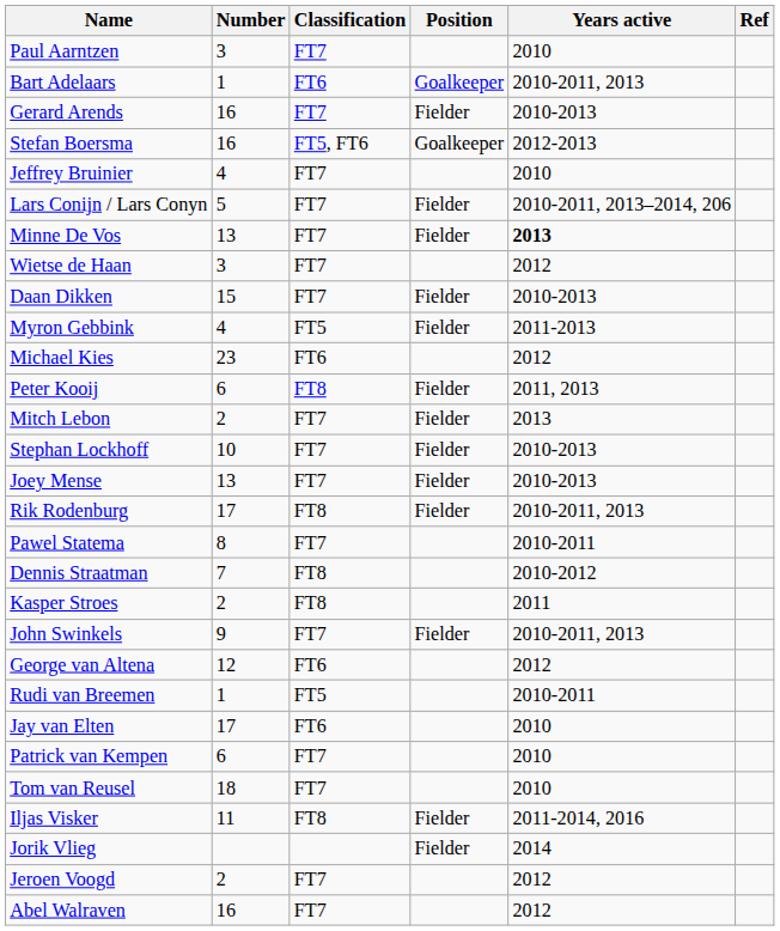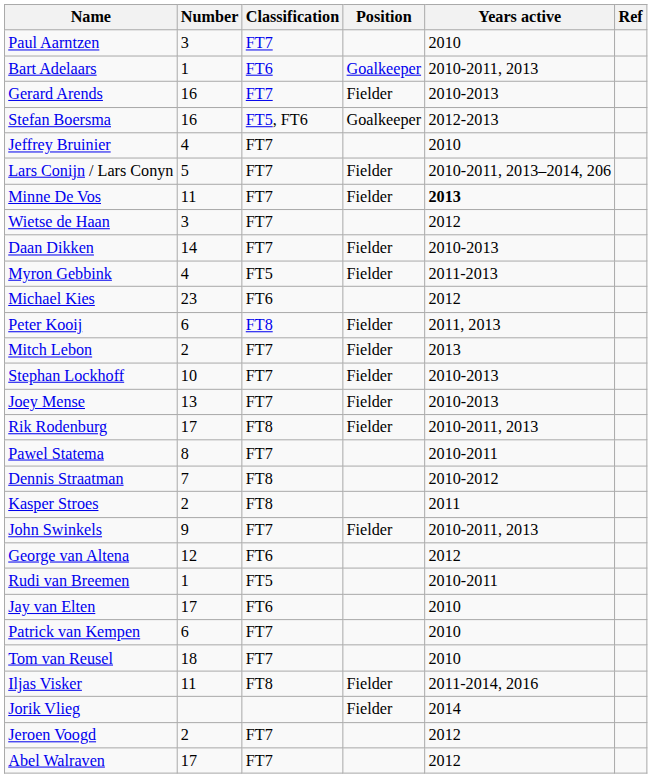 <table class="wikitable sortable">
 <tr>
 <th>Name</th>
 <th>Number</th>
 <th>Classification</th>
 <th>Position</th>
 <th>Years active</th>
 <th>Ref</th>
 </tr>
 <tr>
 <td><a href='#'>Paul Aarntzen</a></td>
 <td>3</td>
 <td><a href='#'>FT7</a></td>
 <td></td>
 <td>2010</td>
 <td></td>
 </tr>
 <tr>
 <td><a href='#'>Bart Adelaars</a></td>
 <td>1</td>
 <td><a href='#'>FT6</a></td>
 <td><a href='#'>Goalkeeper</a></td>
 <td>2010-2011, 2013</td>
 <td></td>
 </tr>
 <tr>
 <td><a href='#'>Gerard Arends</a></td>
 <td>16</td>
 <td><a href='#'>FT7</a></td>
 <td>Fielder</td>
 <td>2010-2013</td>
 <td></td>
 </tr>
 <tr>
 <td><a href='#'>Stefan Boersma</a></td>
 <td>16</td>
 <td><a href='#'>FT5</a>, FT6</td>
 <td>Goalkeeper</td>
 <td>2012-2013</td>
 <td></td>
 </tr>
 <tr>
 <td><a href='#'>Jeffrey Bruinier</a></td>
 <td>4</td>
 <td>FT7</td>
 <td></td>
 <td>2010</td>
 <td></td>
 </tr>
 <tr>
 <td><a href='#'>Lars Conijn</a> / Lars Conyn</td>
 <td>5</td>
 <td>FT7</td>
 <td>Fielder</td>
 <td>2010-2011, 2013–2014, 206</td>
 <td></td>
 </tr>
 <tr>
 <td><a href='#'>Minne De Vos</a></td>
-<td>13</td>
+<td>11</td>
 <td>FT7</td>
 <td>Fielder</td>
 <td><strong>2013</strong></td>
 <td></td>
 </tr>
 <tr>
 <td><a href='#'>Wietse de Haan</a></td>
 <td>3</td>
 <td>FT7</td>
 <td></td>
 <td>2012</td>
 <td></td>
 </tr>
 <tr>
 <td><a href='#'>Daan Dikken</a></td>
-<td>15</td>
+<td>14</td>
 <td>FT7</td>
 <td>Fielder</td>
 <td>2010-2013</td>
 <td></td>
 </tr>
 <tr>
 <td><a href='#'>Myron Gebbink</a></td>
 <td>4</td>
 <td>FT5</td>
 <td>Fielder</td>
 <td>2011-2013</td>
 <td></td>
 </tr>
 <tr>
 <td><a href='#'>Michael Kies</a></td>
 <td>23</td>
 <td>FT6</td>
 <td></td>
 <td>2012</td>
 <td></td>
 </tr>
 <tr>
 <td><a href='#'>Peter Kooij</a></td>
 <td>6</td>
 <td><a href='#'>FT8</a></td>
 <td>Fielder</td>
 <td>2011, 2013</td>
 <td></td>
 </tr>
 <tr>
 <td><a href='#'>Mitch Lebon</a></td>
 <td>2</td>
 <td>FT7</td>
 <td>Fielder</td>
 <td>2013</td>
 <td></td>
 </tr>
 <tr>
 <td><a href='#'>Stephan Lockhoff</a></td>
 <td>10</td>
 <td>FT7</td>
 <td>Fielder</td>
 <td>2010-2013</td>
 <td></td>
 </tr>
 <tr>
 <td><a href='#'>Joey Mense</a></td>
 <td>13</td>
 <td>FT7</td>
 <td>Fielder</td>
 <td>2010-2013</td>
 <td></td>
 </tr>
 <tr>
 <td><a href='#'>Rik Rodenburg</a></td>
 <td>17</td>
 <td>FT8</td>
 <td>Fielder</td>
 <td>2010-2011, 2013</td>
 <td></td>
 </tr>
 <tr>
 <td><a href='#'>Pawel Statema</a></td>
 <td>8</td>
 <td>FT7</td>
 <td></td>
 <td>2010-2011</td>
 <td></td>
 </tr>
 <tr>
 <td><a href='#'>Dennis Straatman</a></td>
 <td>7</td>
 <td>FT8</td>
 <td></td>
 <td>2010-2012</td>
 <td></td>
 </tr>
 <tr>
 <td><a href='#'>Kasper Stroes</a></td>
 <td>2</td>
 <td>FT8</td>
 <td></td>
 <td>2011</td>
 <td></td>
 </tr>
 <tr>
 <td><a href='#'>John Swinkels</a></td>
 <td>9</td>
 <td>FT7</td>
 <td>Fielder</td>
 <td>2010-2011, 2013</td>
 <td></td>
 </tr>
 <tr>
 <td><a href='#'>George van Altena</a></td>
 <td>12</td>
 <td>FT6</td>
 <td></td>
 <td>2012</td>
 <td></td>
 </tr>
 <tr>
 <td><a href='#'>Rudi van Breemen</a></td>
 <td>1</td>
 <td>FT5</td>
 <td></td>
 <td>2010-2011</td>
 <td></td>
 </tr>
 <tr>
 <td><a href='#'>Jay van Elten</a></td>
 <td>17</td>
 <td>FT6</td>
 <td></td>
 <td>2010</td>
 <td></td>
 </tr>
 <tr>
 <td><a href='#'>Patrick van Kempen</a></td>
 <td>6</td>
 <td>FT7</td>
 <td></td>
 <td>2010</td>
 <td></td>
 </tr>
 <tr>
 <td><a href='#'>Tom van Reusel</a></td>
 <td>18</td>
 <td>FT7</td>
 <td></td>
 <td>2010</td>
 <td></td>
 </tr>
 <tr>
 <td><a href='#'>Iljas Visker</a></td>
 <td>11</td>
 <td>FT8</td>
 <td>Fielder</td>
 <td>2011-2014, 2016</td>
 <td></td>
 </tr>
 <tr>
 <td><a href='#'>Jorik Vlieg</a></td>
 <td></td>
 <td></td>
 <td>Fielder</td>
 <td>2014</td>
 <td></td>
 </tr>
 <tr>
 <td><a href='#'>Jeroen Voogd</a></td>
 <td>2</td>
 <td>FT7</td>
 <td></td>
 <td>2012</td>
 <td></td>
 </tr>
 <tr>
 <td><a href='#'>Abel Walraven</a></td>
-<td>16</td>
+<td>17</td>
 <td>FT7</td>
 <td></td>
 <td>2012</td>
 <td></td>
 </tr>
 </table>
